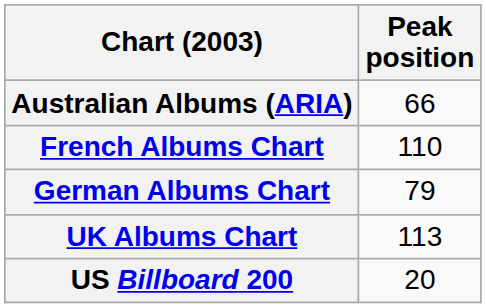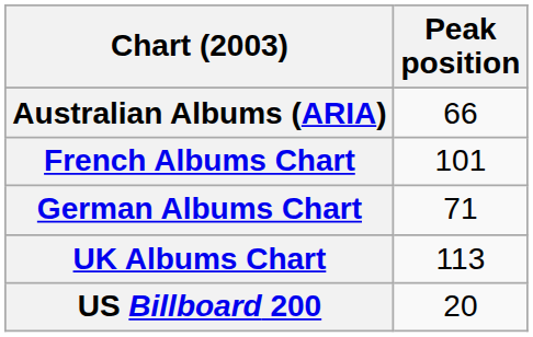 <table class="wikitable sortable plainrowheaders">
 <tr>
 <th>Chart (2003)</th>
 <th>Peak<br>position</th>
 </tr>
 <tr>
 <th scope="row">Australian Albums (<a href='#'>ARIA</a>)</th>
 <td align="center">66</td>
 </tr>
 <tr>
 <th scope="row"><a href='#'>French Albums Chart</a></th>
-<td align="center">110</td>
+<td align="center">101</td>
 </tr>
 <tr>
 <th scope="row"><a href='#'>German Albums Chart</a></th>
-<td align="center">79</td>
+<td align="center">71</td>
 </tr>
 <tr>
 <th scope="row"><a href='#'>UK Albums Chart</a></th>
 <td align="center">113</td>
 </tr>
 <tr>
 <th scope="row">US <a href='#'><em>Billboard</em> 200</a></th>
 <td align="center">20</td>
 </tr>
 </table>
